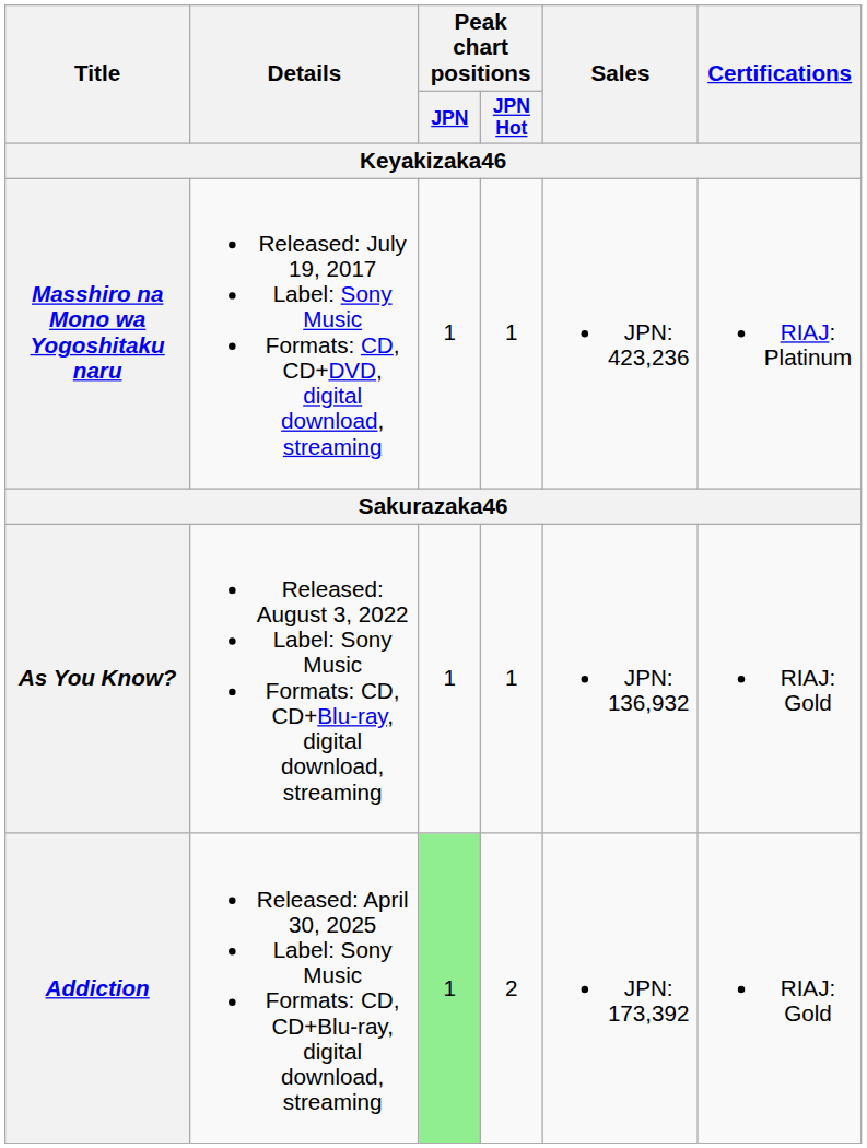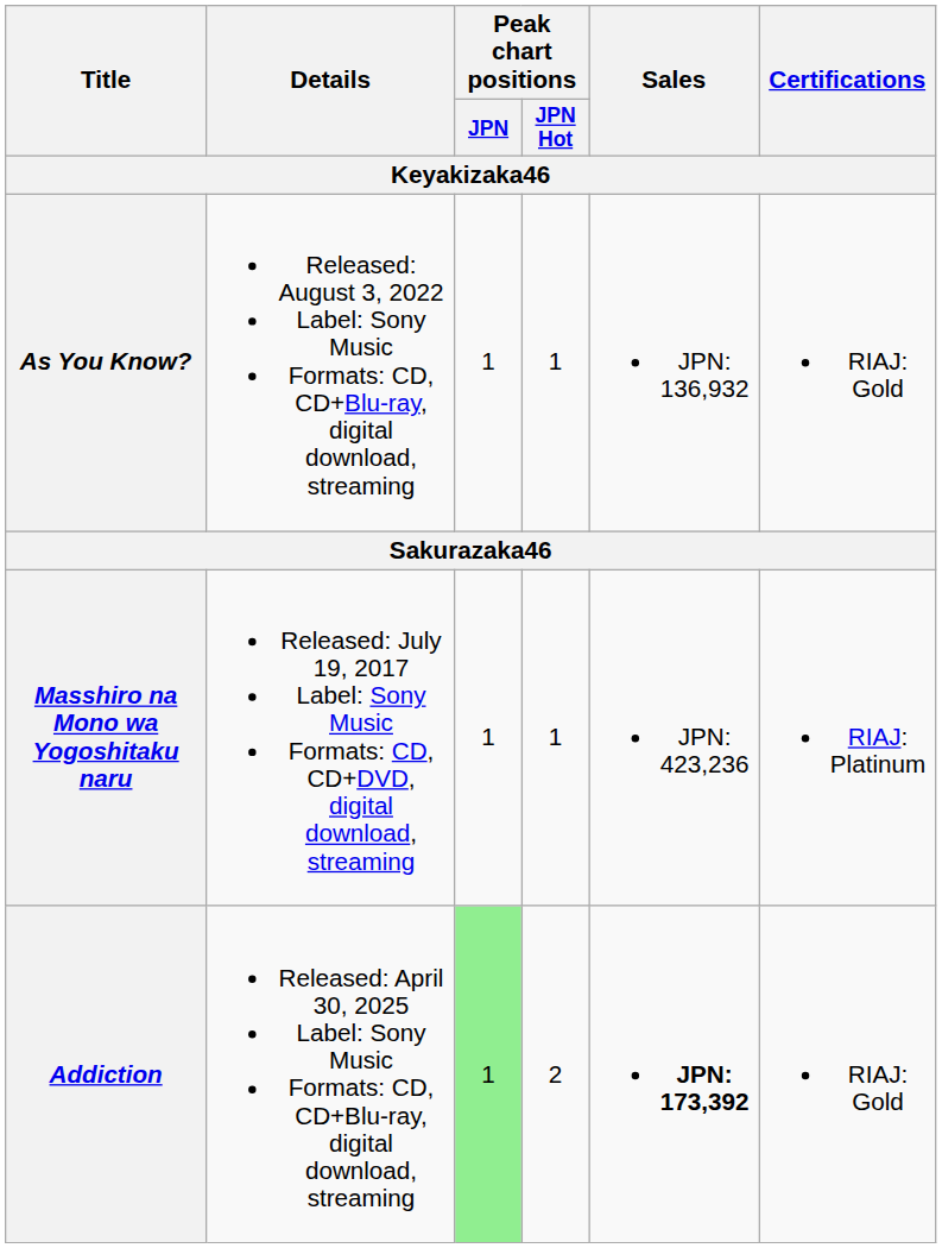 <table class="wikitable plainrowheaders" style="text-align:center;">
 <tr>
 <th scope="col" rowspan="2">Title</th>
 <th scope="col" rowspan="2">Details</th>
 <th scope="col" colspan="2">Peak chart<br>positions</th>
 <th scope="col" rowspan="2">Sales</th>
 <th scope="col" rowspan="2"><a href='#'>Certifications</a></th>
 </tr>
 <tr>
 <th style="width:2.75em;font-size:85%;"><a href='#'>JPN</a><br></th>
 <th style="width:2.75em;font-size:85%;"><a href='#'>JPN<br>Hot</a><br></th>
 </tr>
 <tr>
 <th colspan="6">Keyakizaka46</th>
 </tr>
 <tr>
+<th scope="row"><em>As You Know?</em></th>
+<td><br><ul><li>Released: August 3, 2022</li><li>Label: Sony Music</li><li>Formats: CD, CD+<a href='#'>Blu-ray</a>, digital download, streaming</li></ul></td>
+<td>1</td>
+<td>1</td>
+<td><br><ul><li>JPN: 136,932 </li></ul></td>
+<td><br><ul><li>RIAJ: Gold</li></ul></td>
+</tr>
+<tr>
+<th colspan="6">Sakurazaka46</th>
+</tr>
+<tr>
 <th scope="row"><em><a href='#'>Masshiro na Mono wa Yogoshitaku naru</a></em></th>
 <td><br><ul><li>Released: July 19, 2017</li><li>Label: <a href='#'>Sony Music</a></li><li>Formats: <a href='#'>CD</a>, CD+<a href='#'>DVD</a>, <a href='#'>digital download</a>, <a href='#'>streaming</a></li></ul></td>
 <td>1</td>
 <td>1</td>
 <td><br><ul><li>JPN: 423,236</li></ul></td>
 <td><br><ul><li><a href='#'>RIAJ</a>: Platinum </li></ul></td>
 </tr>
 <tr>
-<th colspan="6">Sakurazaka46</th>
-</tr>
-<tr>
-<th scope="row"><em>As You Know?</em></th>
-<td><br><ul><li>Released: August 3, 2022</li><li>Label: Sony Music</li><li>Formats: CD, CD+<a href='#'>Blu-ray</a>, digital download, streaming</li></ul></td>
-<td>1</td>
-<td>1</td>
-<td><br><ul><li>JPN: 136,932 </li></ul></td>
-<td><br><ul><li>RIAJ: Gold</li></ul></td>
-</tr>
-<tr>
 <th scope="row"><em><a href='#'>Addiction</a></em></th>
 <td><br><ul><li>Released: April 30, 2025</li><li>Label: Sony Music</li><li>Formats: CD, CD+Blu-ray, digital download, streaming</li></ul></td>
 <td style="background: lightgreen;">1</td>
 <td>2</td>
-<td><br><ul><li>JPN: 173,392</li></ul></td>
+<td><strong><br><ul><li>JPN: 173,392</li></ul></strong></td>
 <td><br><ul><li>RIAJ: Gold</li></ul></td>
 </tr>
 </table>
